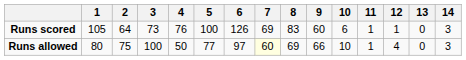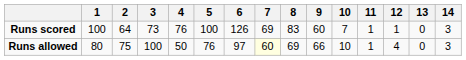 <table class="wikitable" style="text-align:center; width:54%" align="center">
 <tr>
 <th style="width:12%"></th>
 <th style="width:4%">1</th>
 <th style="width:4%">2</th>
 <th style="width:4%">3</th>
 <th style="width:4%">4</th>
 <th style="width:4%">5</th>
 <th style="width:4%">6</th>
 <th style="width:4%">7</th>
 <th style="width:4%">8</th>
 <th style="width:4%">9</th>
 <th style="width:4%">10</th>
 <th style="width:4%">11</th>
 <th style="width:4%">12</th>
 <th style="width:4%">13</th>
 <th style="width:4%">14</th>
 </tr>
 <tr>
 <td><strong>Runs scored</strong></td>
-<td>105</td>
+<td>100</td>
 <td>64</td>
 <td>73</td>
 <td>76</td>
 <td>100</td>
 <td>126</td>
 <td>69</td>
 <td>83</td>
 <td>60</td>
-<td>6</td>
+<td>7</td>
 <td>1</td>
 <td>1</td>
 <td>0</td>
 <td>3</td>
 </tr>
 <tr>
 <td><strong>Runs allowed</strong></td>
 <td>80</td>
 <td>75</td>
 <td>100</td>
 <td>50</td>
-<td>77</td>
+<td>76</td>
 <td>97</td>
 <td style="background: lightyellow;">60</td>
 <td>69</td>
 <td>66</td>
 <td>10</td>
 <td>1</td>
 <td>4</td>
 <td>0</td>
 <td>3</td>
 </tr>
 </table>
